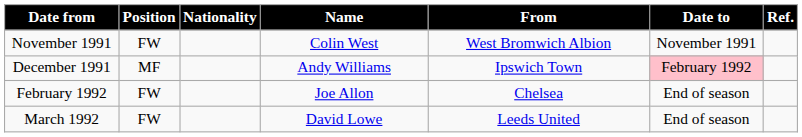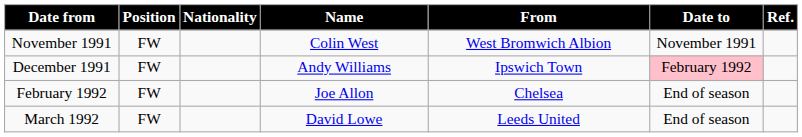 <table class="wikitable" style="text-align:center; font-size:90%; ">
 <tr>
 <th style="background:#000000; color:white; width:100px;">Date from</th>
 <th style="background:#000000; color:white; width:50px;">Position</th>
 <th style="background:#000000; color:white; width:50px;">Nationality</th>
 <th style="background:#000000; color:white; width:150px;">Name</th>
 <th style="background:#000000; color:white; width:200px;">From</th>
 <th style="background:#000000; color:white; width:100px;">Date to</th>
 <th style="background:#000000; color:white; width:25px;">Ref.</th>
 </tr>
 <tr>
 <td>November 1991</td>
 <td>FW</td>
 <td></td>
 <td><a href='#'>Colin West</a></td>
 <td><a href='#'>West Bromwich Albion</a></td>
 <td>November 1991</td>
 <td></td>
 </tr>
 <tr>
 <td>December 1991</td>
-<td>MF</td>
+<td>FW</td>
 <td></td>
 <td><a href='#'>Andy Williams</a></td>
 <td><a href='#'>Ipswich Town</a></td>
 <td style="background: pink;">February 1992</td>
 <td></td>
 </tr>
 <tr>
 <td>February 1992</td>
 <td>FW</td>
 <td></td>
 <td><a href='#'>Joe Allon</a></td>
 <td><a href='#'>Chelsea</a></td>
 <td>End of season</td>
 <td></td>
 </tr>
 <tr>
 <td>March 1992</td>
 <td>FW</td>
 <td></td>
 <td><a href='#'>David Lowe</a></td>
 <td><a href='#'>Leeds United</a></td>
 <td>End of season</td>
 <td></td>
 </tr>
 </table>
